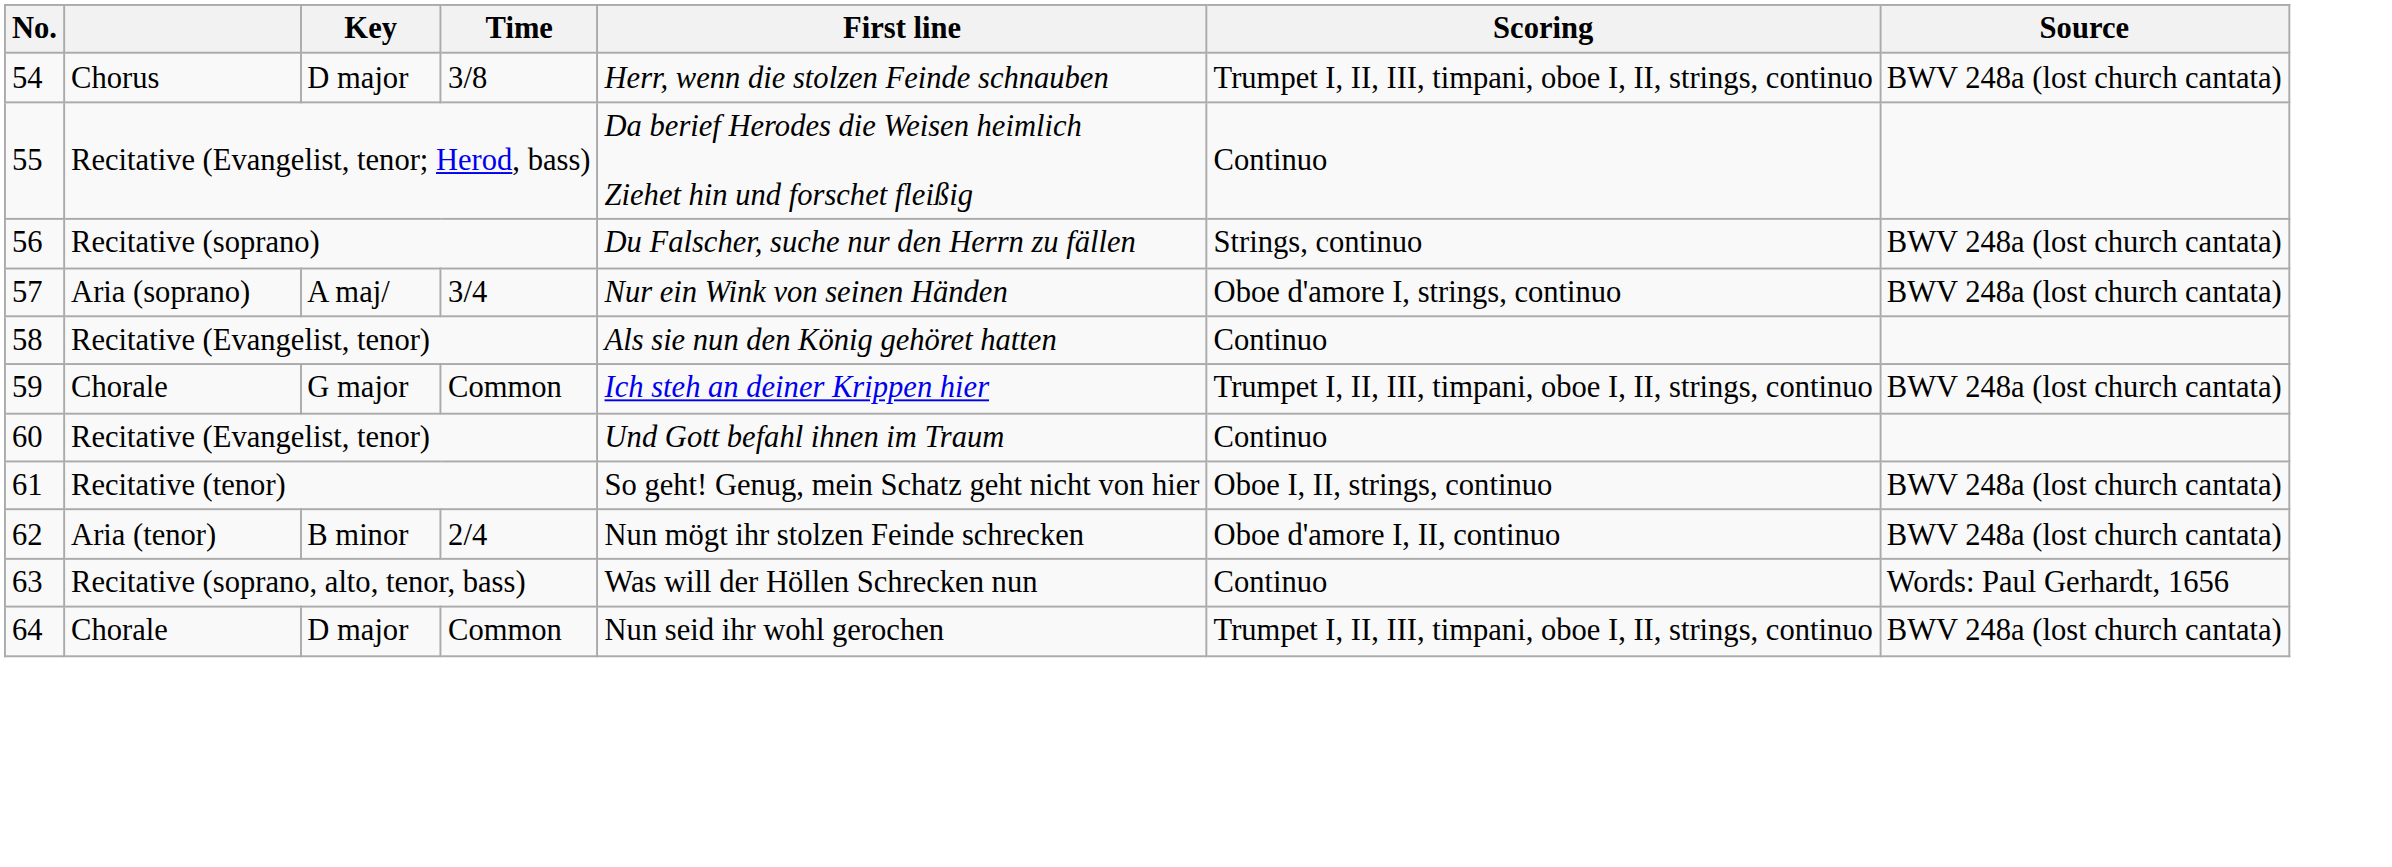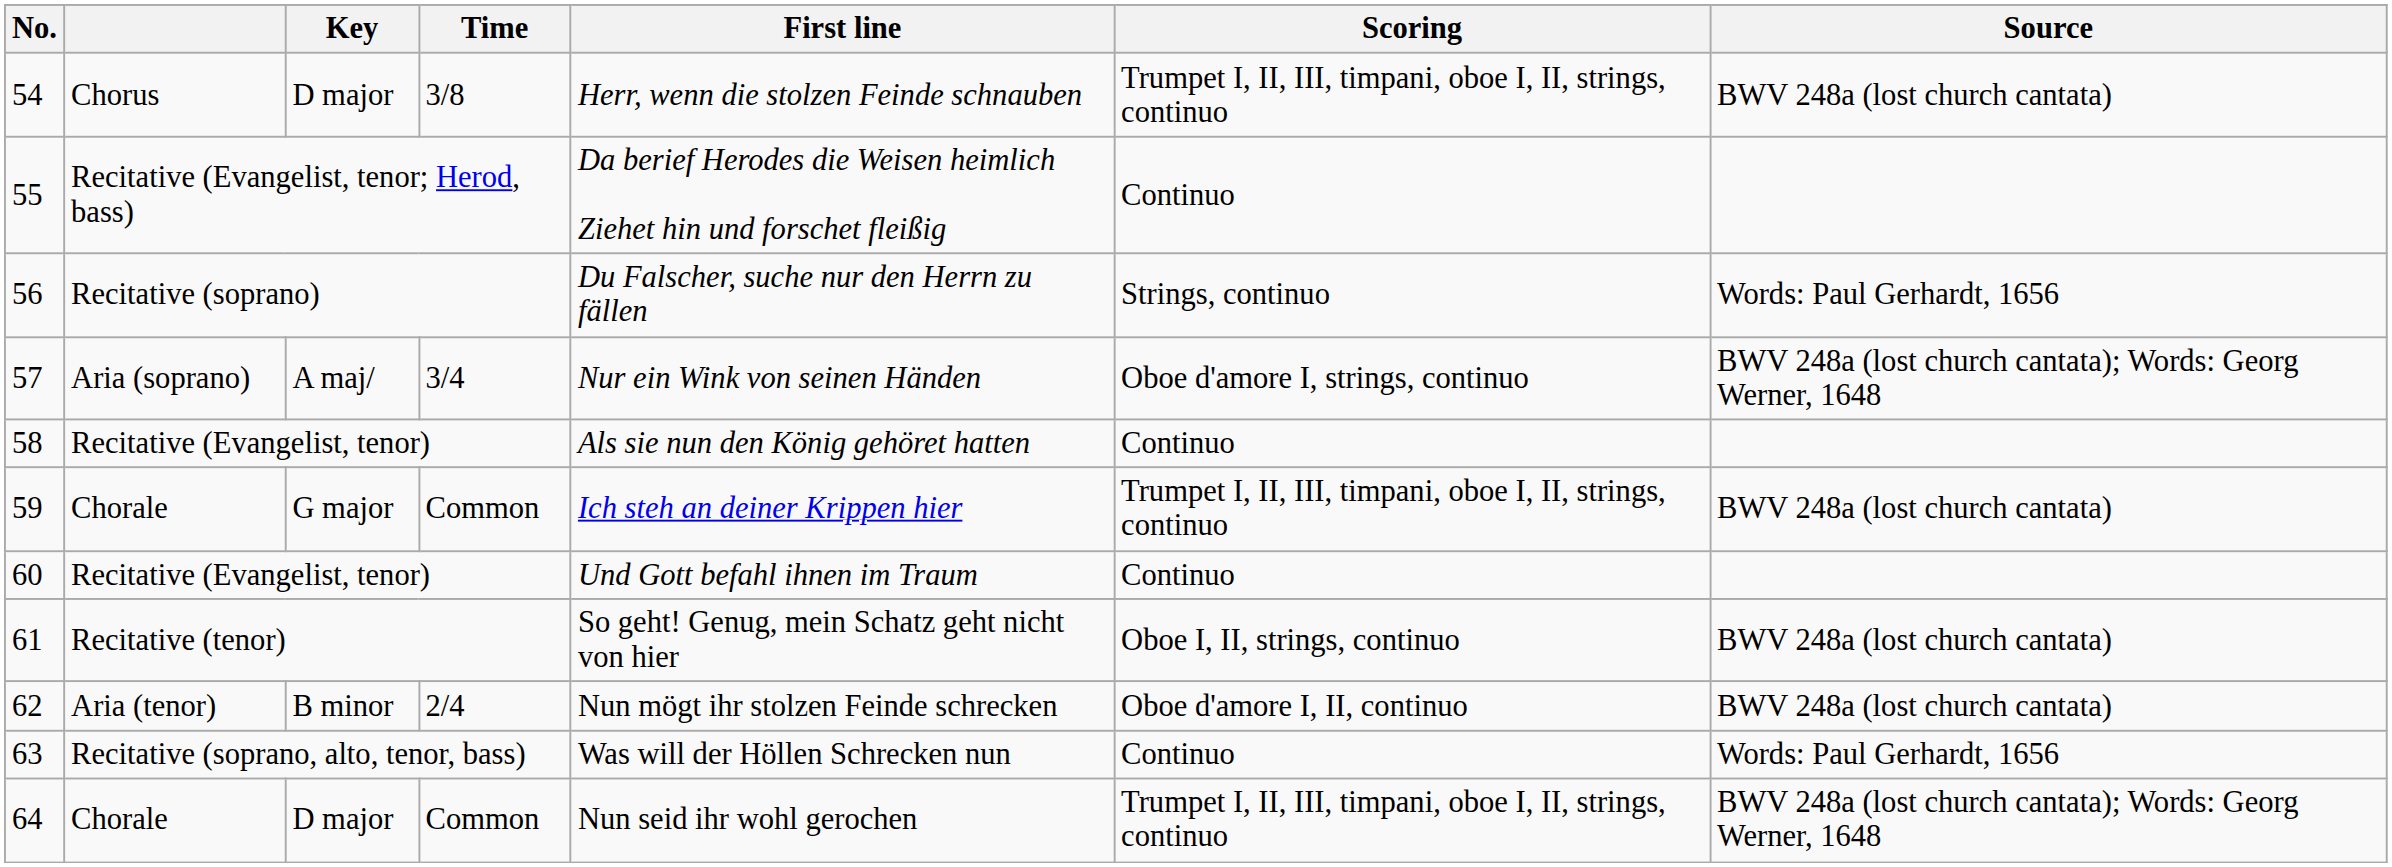 <table class="wikitable">
 <tr>
 <th>No.</th>
 <th> </th>
 <th>Key</th>
 <th>Time</th>
 <th>First line</th>
 <th>Scoring</th>
 <th>Source</th>
 </tr>
 <tr>
 <td>54</td>
 <td>Chorus</td>
 <td>D major</td>
 <td>3/8</td>
 <td><em>Herr, wenn die stolzen Feinde schnauben</em></td>
 <td>Trumpet I, II, III, timpani, oboe I, II, strings, continuo</td>
 <td>BWV 248a (lost church cantata)</td>
 </tr>
 <tr>
 <td>55</td>
 <td colspan=3>Recitative (Evangelist, tenor; <a href='#'>Herod</a>, bass)</td>
 <td><em>Da berief Herodes die Weisen heimlich<br><br>Ziehet hin und forschet fleißig</em></td>
 <td>Continuo</td>
 <td></td>
 </tr>
 <tr>
 <td>56</td>
 <td colspan=3>Recitative (soprano)</td>
 <td><em>Du Falscher, suche nur den Herrn zu fällen</em></td>
 <td>Strings, continuo</td>
-<td>BWV 248a (lost church cantata)</td>
+<td>Words: Paul Gerhardt, 1656</td>
 </tr>
 <tr>
 <td>57</td>
 <td>Aria (soprano)</td>
 <td>A maj/</td>
 <td>3/4</td>
 <td><em>Nur ein Wink von seinen Händen</em></td>
 <td>Oboe d'amore I, strings, continuo</td>
-<td>BWV 248a (lost church cantata)</td>
+<td>BWV 248a (lost church cantata); Words: Georg Werner, 1648</td>
 </tr>
 <tr>
 <td>58</td>
 <td colspan=3>Recitative (Evangelist, tenor)</td>
 <td><em>Als sie nun den König gehöret hatten</em></td>
 <td>Continuo</td>
 <td></td>
 </tr>
 <tr>
 <td>59</td>
 <td>Chorale</td>
 <td>G major</td>
 <td>Common</td>
 <td><em><a href='#'>Ich steh an deiner Krippen hier</a></em></td>
 <td>Trumpet I, II, III, timpani, oboe I, II, strings, continuo</td>
 <td>BWV 248a (lost church cantata)</td>
 </tr>
 <tr>
 <td>60</td>
 <td colspan=3>Recitative (Evangelist, tenor)</td>
 <td><em>Und Gott befahl ihnen im Traum<strong></td>
 <td>Continuo</td>
 <td></td>
 </tr>
 <tr>
 <td>61</td>
 <td colspan=3>Recitative (tenor)</td>
 <td></em>So geht! Genug, mein Schatz geht nicht von hier<em></td>
 <td>Oboe I, II, strings, continuo</td>
 <td>BWV 248a (lost church cantata)</td>
 </tr>
 <tr>
 <td>62</td>
 <td>Aria (tenor)</td>
 <td>B minor</td>
 <td>2/4</td>
 <td></em>Nun mögt ihr stolzen Feinde schrecken<em></td>
 <td>Oboe d'amore I, II, continuo</td>
 <td>BWV 248a (lost church cantata)</td>
 </tr>
 <tr>
 <td>63</td>
 <td colspan=3>Recitative (soprano, alto, tenor, bass)</td>
 <td></em>Was will der Höllen Schrecken nun<em></td>
 <td>Continuo</td>
 <td>Words: Paul Gerhardt, 1656</td>
 </tr>
 <tr>
 <td>64</td>
 <td>Chorale</td>
 <td>D major</td>
 <td>Common</td>
 <td></em>Nun seid ihr wohl gerochen<em></td>
 <td>Trumpet I, II, III, timpani, oboe I, II, strings, continuo</td>
-<td>BWV 248a (lost church cantata)</td>
+<td>BWV 248a (lost church cantata); Words: Georg Werner, 1648</td>
 </tr>
 </table>
